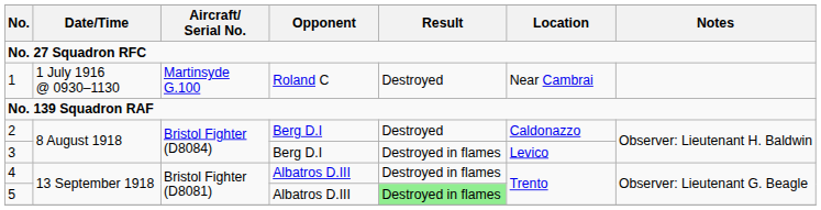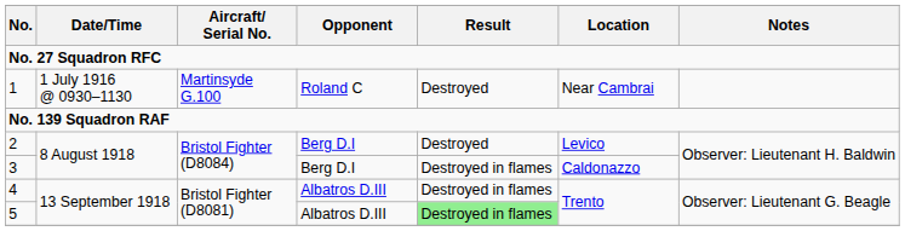 <table class="wikitable" style="font-size:90%;">
 <tr>
 </tr>
 <tr>
 <th>No.</th>
 <th width="130">Date/Time</th>
 <th width="110">Aircraft/<br>Serial No.</th>
 <th width="110">Opponent</th>
 <th width="130">Result</th>
 <th width="110">Location</th>
 <th>Notes</th>
 </tr>
 <tr>
 <td colspan="7"><strong>No. 27 Squadron RFC</strong></td>
 </tr>
 <tr>
 <td>1</td>
 <td>1 July 1916<br>@ 0930–1130</td>
 <td><a href='#'>Martinsyde G.100</a></td>
 <td><a href='#'>Roland</a> C</td>
 <td>Destroyed</td>
 <td>Near <a href='#'>Cambrai</a></td>
 </tr>
 <tr>
 <td colspan="7"><strong>No. 139 Squadron RAF</strong></td>
 </tr>
 <tr>
 <td>2</td>
 <td rowspan="2">8 August 1918</td>
 <td rowspan="2"><a href='#'>Bristol Fighter</a><br>(D8084)</td>
 <td><a href='#'>Berg D.I</a></td>
 <td>Destroyed</td>
-<td><a href='#'>Caldonazzo</a></td>
+<td><a href='#'>Levico</a></td>
 <td rowspan="2">Observer: Lieutenant H. Baldwin</td>
 </tr>
 <tr>
 <td>3</td>
 <td>Berg D.I</td>
 <td>Destroyed in flames</td>
-<td><a href='#'>Levico</a></td>
+<td><a href='#'>Caldonazzo</a></td>
 </tr>
 <tr>
 <td>4</td>
 <td rowspan="2">13 September 1918</td>
 <td rowspan="2">Bristol Fighter<br>(D8081)</td>
 <td><a href='#'>Albatros D.III</a></td>
 <td>Destroyed in flames</td>
 <td rowspan="2"><a href='#'>Trento</a></td>
 <td rowspan="2">Observer: Lieutenant G. Beagle</td>
 </tr>
 <tr>
 <td>5</td>
 <td>Albatros D.III</td>
 <td style="background: lightgreen;">Destroyed in flames</td>
 </tr>
 <tr>
 </tr>
 </table>
